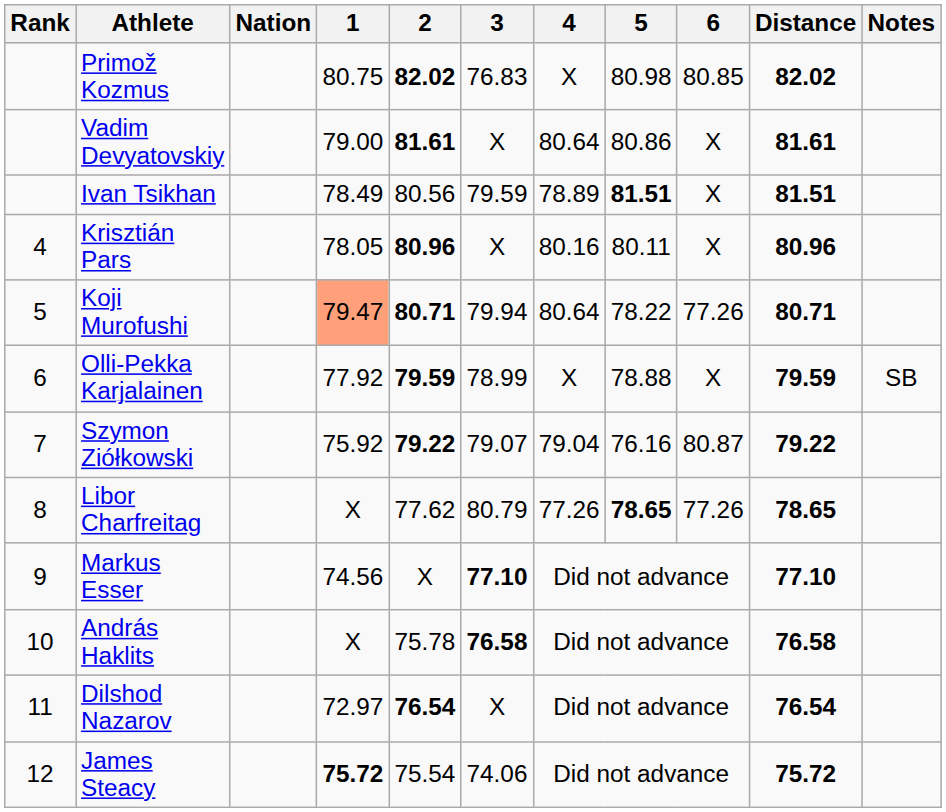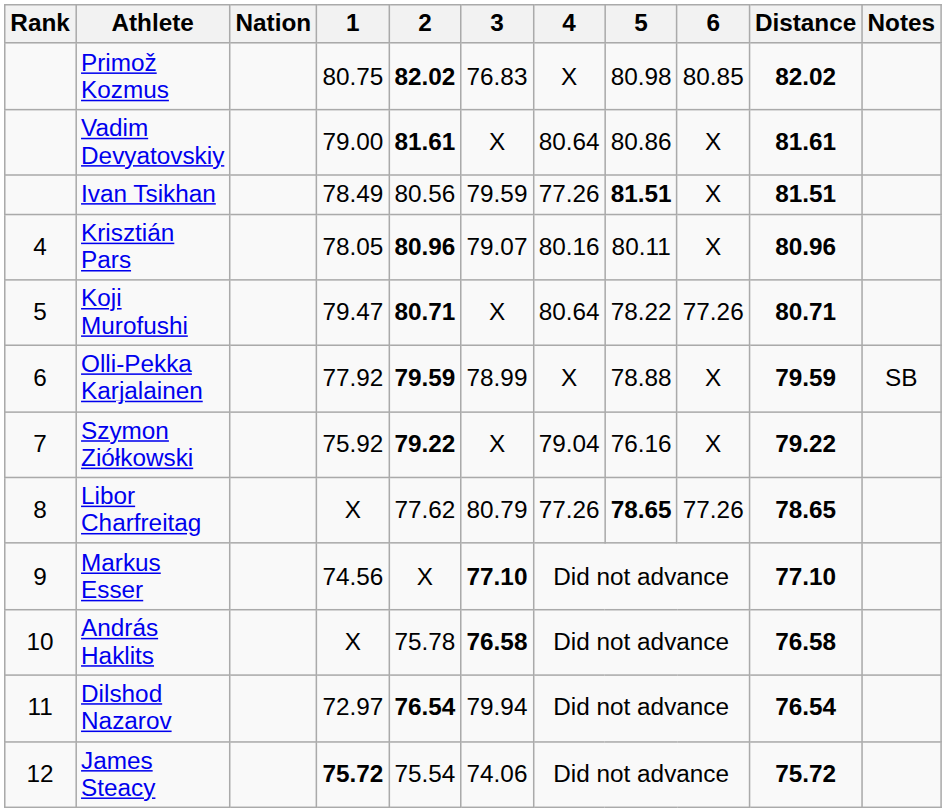 <table class="wikitable sortable" style="text-align:center">
 <tr>
 <th>Rank</th>
 <th>Athlete</th>
 <th>Nation</th>
 <th>1</th>
 <th>2</th>
 <th>3</th>
 <th>4</th>
 <th>5</th>
 <th>6</th>
 <th>Distance</th>
 <th>Notes</th>
 </tr>
 <tr>
 <td></td>
 <td align=left><a href='#'>Primož Kozmus</a></td>
 <td align=left></td>
 <td>80.75</td>
 <td><strong>82.02</strong></td>
 <td>76.83</td>
 <td data-sort-value=1.00>X</td>
 <td>80.98</td>
 <td>80.85</td>
 <td><strong>82.02</strong></td>
 <td></td>
 </tr>
 <tr>
 <td></td>
 <td align=left><a href='#'>Vadim Devyatovskiy</a></td>
 <td align=left></td>
 <td>79.00</td>
 <td><strong>81.61</strong></td>
 <td data-sort-value=1.00>X</td>
 <td>80.64</td>
 <td>80.86</td>
 <td data-sort-value=1.00>X</td>
 <td><strong>81.61</strong></td>
 <td></td>
 </tr>
 <tr>
 <td></td>
 <td align=left><a href='#'>Ivan Tsikhan</a></td>
 <td align=left></td>
 <td>78.49</td>
 <td>80.56</td>
 <td>79.59</td>
-<td>78.89</td>
+<td>77.26</td>
 <td><strong>81.51</strong></td>
 <td data-sort-value=1.00>X</td>
 <td><strong>81.51</strong></td>
 <td></td>
 </tr>
 <tr>
 <td>4</td>
 <td align=left><a href='#'>Krisztián Pars</a></td>
 <td align=left></td>
 <td>78.05</td>
 <td><strong>80.96</strong></td>
-<td data-sort-value=1.00>X</td>
+<td>79.07</td>
 <td>80.16</td>
 <td>80.11</td>
 <td data-sort-value=1.00>X</td>
 <td><strong>80.96</strong></td>
 <td></td>
 </tr>
 <tr>
 <td>5</td>
 <td align=left><a href='#'>Koji Murofushi</a></td>
 <td align=left></td>
-<td style="background: lightsalmon;">79.47</td>
+<td>79.47</td>
 <td><strong>80.71</strong></td>
-<td>79.94</td>
+<td data-sort-value=1.00>X</td>
 <td>80.64</td>
 <td>78.22</td>
 <td>77.26</td>
 <td><strong>80.71</strong></td>
 <td></td>
 </tr>
 <tr>
 <td>6</td>
 <td align=left><a href='#'>Olli-Pekka Karjalainen</a></td>
 <td align=left></td>
 <td>77.92</td>
 <td><strong>79.59</strong></td>
 <td>78.99</td>
 <td data-sort-value=1.00>X</td>
 <td>78.88</td>
 <td data-sort-value=1.00>X</td>
 <td><strong>79.59</strong></td>
 <td>SB</td>
 </tr>
 <tr>
 <td>7</td>
 <td align=left><a href='#'>Szymon Ziółkowski</a></td>
 <td align=left></td>
 <td>75.92</td>
 <td><strong>79.22</strong></td>
-<td>79.07</td>
+<td data-sort-value=1.00>X</td>
 <td>79.04</td>
 <td>76.16</td>
-<td>80.87</td>
+<td data-sort-value=1.00>X</td>
 <td><strong>79.22</strong></td>
 <td></td>
 </tr>
 <tr>
 <td>8</td>
 <td align=left><a href='#'>Libor Charfreitag</a></td>
 <td align=left></td>
 <td data-sort-value=1.00>X</td>
 <td>77.62</td>
 <td>80.79</td>
 <td>77.26</td>
 <td><strong>78.65</strong></td>
 <td>77.26</td>
 <td><strong>78.65</strong></td>
 <td></td>
 </tr>
 <tr>
 <td>9</td>
 <td align=left><a href='#'>Markus Esser</a></td>
 <td align=left></td>
 <td>74.56</td>
 <td data-sort-value=1.00>X</td>
 <td><strong>77.10</strong></td>
 <td colspan=3 data-sort-value=0.00>Did not advance</td>
 <td><strong>77.10</strong></td>
 <td></td>
 </tr>
 <tr>
 <td>10</td>
 <td align=left><a href='#'>András Haklits</a></td>
 <td align=left></td>
 <td data-sort-value=1.00>X</td>
 <td>75.78</td>
 <td><strong>76.58</strong></td>
 <td colspan=3 data-sort-value=0.00>Did not advance</td>
 <td><strong>76.58</strong></td>
 <td></td>
 </tr>
 <tr>
 <td>11</td>
 <td align=left><a href='#'>Dilshod Nazarov</a></td>
 <td align=left></td>
 <td>72.97</td>
 <td><strong>76.54</strong></td>
-<td data-sort-value=1.00>X</td>
+<td>79.94</td>
 <td colspan=3 data-sort-value=0.00>Did not advance</td>
 <td><strong>76.54</strong></td>
 <td></td>
 </tr>
 <tr>
 <td>12</td>
 <td align=left><a href='#'>James Steacy</a></td>
 <td align=left></td>
 <td><strong>75.72</strong></td>
 <td>75.54</td>
 <td>74.06</td>
 <td colspan=3 data-sort-value=0.00>Did not advance</td>
 <td><strong>75.72</strong></td>
 <td></td>
 </tr>
 </table>
